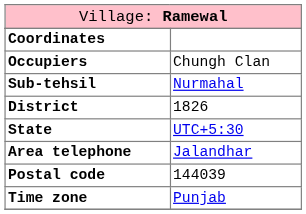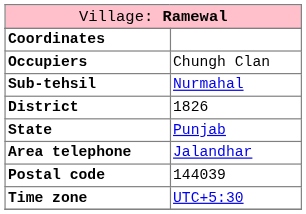 <table class="toccolours" border="1" cellpadding="2" cellspacing="2" style="float: right; margin: 0 0 1em 1em; width: 250px; border-collapse: collapse; font-size: 95%;">
 <tr>
 <td colspan="2" style="margin-left: inherit; background:#FFC0CB; text-align:center; font-size: medium;">Village: <strong>Ramewal</strong></td>
 </tr>
 <tr align="center">
 </tr>
 <tr style="vertical-align: top;">
 <td><strong>Coordinates</strong></td>
 <td></td>
 </tr>
 <tr style="vertical-align: top;">
 <td><strong>Occupiers</strong></td>
 <td>Chungh Clan</td>
 </tr>
 <tr style="vertical-align: top;">
 <td><strong>Sub-tehsil</strong></td>
 <td><a href='#'>Nurmahal</a></td>
 </tr>
 <tr style="vertical-align: top;">
 <td><strong>District</strong></td>
 <td>1826</td>
 </tr>
 <tr style="vertical-align: top;">
 <td><strong>State</strong></td>
-<td><a href='#'>UTC+5:30</a></td>
+<td><a href='#'>Punjab</a></td>
 </tr>
 <tr style="vertical-align: top;">
 <td><strong>Area telephone</strong></td>
 <td><a href='#'>Jalandhar</a></td>
 </tr>
 <tr style="vertical-align: top;">
 <td><strong>Postal code</strong></td>
 <td>144039</td>
 </tr>
 <tr style="vertical-align: top;">
 <td><strong>Time zone</strong></td>
-<td><a href='#'>Punjab</a></td>
+<td><a href='#'>UTC+5:30</a></td>
 </tr>
 <tr style="vertical-align: top;">
 </tr>
 </table>
